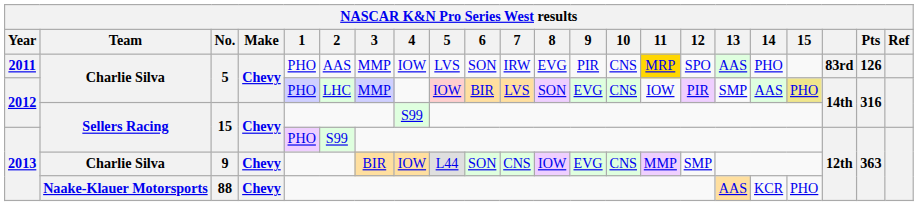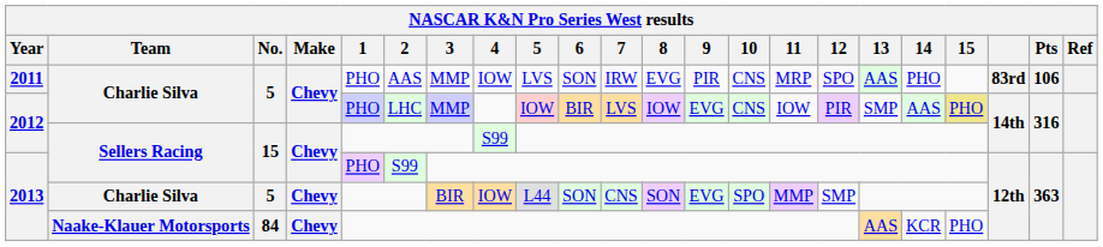 <table class="wikitable" style="text-align:center; font-size:75%">
 <tr>
 <th colspan=23><a href='#'>NASCAR K&N Pro Series West</a> results</th>
 </tr>
 <tr>
 <th>Year</th>
 <th>Team</th>
 <th>No.</th>
 <th>Make</th>
 <th>1</th>
 <th>2</th>
 <th>3</th>
 <th>4</th>
 <th>5</th>
 <th>6</th>
 <th>7</th>
 <th>8</th>
 <th>9</th>
 <th>10</th>
 <th>11</th>
 <th>12</th>
 <th>13</th>
 <th>14</th>
 <th>15</th>
 <th></th>
 <th>Pts</th>
 <th>Ref</th>
 </tr>
 <tr>
 <th><a href='#'>2011</a></th>
 <th rowspan=2>Charlie Silva</th>
 <th rowspan=2>5</th>
 <th rowspan=2><a href='#'>Chevy</a></th>
 <td><a href='#'>PHO</a></td>
 <td><a href='#'>AAS</a></td>
 <td><a href='#'>MMP</a></td>
 <td><a href='#'>IOW</a></td>
 <td><a href='#'>LVS</a></td>
 <td><a href='#'>SON</a></td>
 <td><a href='#'>IRW</a></td>
 <td><a href='#'>EVG</a></td>
 <td><a href='#'>PIR</a></td>
 <td><a href='#'>CNS</a></td>
-<td style="background: gold;"><a href='#'>MRP</a></td>
+<td><a href='#'>MRP</a></td>
 <td><a href='#'>SPO</a></td>
 <td style="background:#DFFFDF;"><a href='#'>AAS</a><br></td>
 <td><a href='#'>PHO</a></td>
 <td></td>
 <th>83rd</th>
-<th>126</th>
+<th>106</th>
 <th></th>
 </tr>
 <tr>
 <th rowspan=2><a href='#'>2012</a></th>
 <td style="background:#CFCFFF;"><a href='#'>PHO</a><br></td>
 <td style="background:#DFFFDF;"><a href='#'>LHC</a><br></td>
 <td style="background:#CFCFFF;"><a href='#'>MMP</a><br></td>
 <td></td>
 <td style="background:#FFCFCF;"><a href='#'>IOW</a><br></td>
 <td style="background:#FFDF9F;"><a href='#'>BIR</a><br></td>
 <td style="background:#FFDF9F;"><a href='#'>LVS</a><br></td>
-<td style="background:#EFCFFF;"><a href='#'>SON</a><br></td>
+<td style="background:#EFCFFF;"><a href='#'>IOW</a><br></td>
 <td style="background:#DFFFDF;"><a href='#'>EVG</a><br></td>
 <td style="background:#DFFFDF;"><a href='#'>CNS</a><br></td>
 <td><a href='#'>IOW</a></td>
 <td style="background:#EFCFFF;"><a href='#'>PIR</a><br></td>
 <td><a href='#'>SMP</a></td>
 <td style="background:#DFFFDF;"><a href='#'>AAS</a><br></td>
 <td style="background: khaki;"><a href='#'>PHO</a></td>
 <th rowspan=2>14th</th>
 <th rowspan=2>316</th>
 <th rowspan=2></th>
 </tr>
 <tr>
 <th rowspan=2><a href='#'>Sellers Racing</a></th>
 <th rowspan=2>15</th>
 <th rowspan=2><a href='#'>Chevy</a></th>
 <td colspan=3></td>
 <td style="background:#DFFFDF;"><a href='#'>S99</a><br></td>
 <td colspan=11></td>
 </tr>
 <tr>
 <th rowspan=3><a href='#'>2013</a></th>
 <td style="background:#EFCFFF;"><a href='#'>PHO</a><br></td>
 <td style="background:#DFFFDF;"><a href='#'>S99</a><br></td>
 <td colspan=13></td>
 <th rowspan=3>12th</th>
 <th rowspan=3>363</th>
 <th rowspan=3></th>
 </tr>
 <tr>
 <th>Charlie Silva</th>
-<th>9</th>
+<th>5</th>
 <th><a href='#'>Chevy</a></th>
 <td colspan=2></td>
 <td style="background:#FFDF9F;"><a href='#'>BIR</a><br></td>
 <td style="background:#FFDF9F;"><a href='#'>IOW</a><br></td>
 <td style="background:#DFDFDF;"><a href='#'>L44</a><br></td>
 <td style="background:#DFFFDF;"><a href='#'>SON</a><br></td>
 <td style="background:#DFFFDF;"><a href='#'>CNS</a><br></td>
-<td style="background:#EFCFFF;"><a href='#'>IOW</a><br></td>
+<td style="background:#EFCFFF;"><a href='#'>SON</a><br></td>
 <td style="background:#DFFFDF;"><a href='#'>EVG</a><br></td>
-<td style="background:#DFFFDF;"><a href='#'>CNS</a><br></td>
+<td style="background:#DFFFDF;"><a href='#'>SPO</a><br></td>
 <td style="background:#EFCFFF;"><a href='#'>MMP</a><br></td>
 <td><a href='#'>SMP</a></td>
 <td colspan=3></td>
 </tr>
 <tr>
 <th><a href='#'>Naake-Klauer Motorsports</a></th>
-<th>88</th>
+<th>84</th>
 <th><a href='#'>Chevy</a></th>
 <td colspan=12></td>
 <td style="background:#FFDF9F;"><a href='#'>AAS</a><br></td>
 <td><a href='#'>KCR</a></td>
 <td><a href='#'>PHO</a></td>
 </tr>
 </table>
